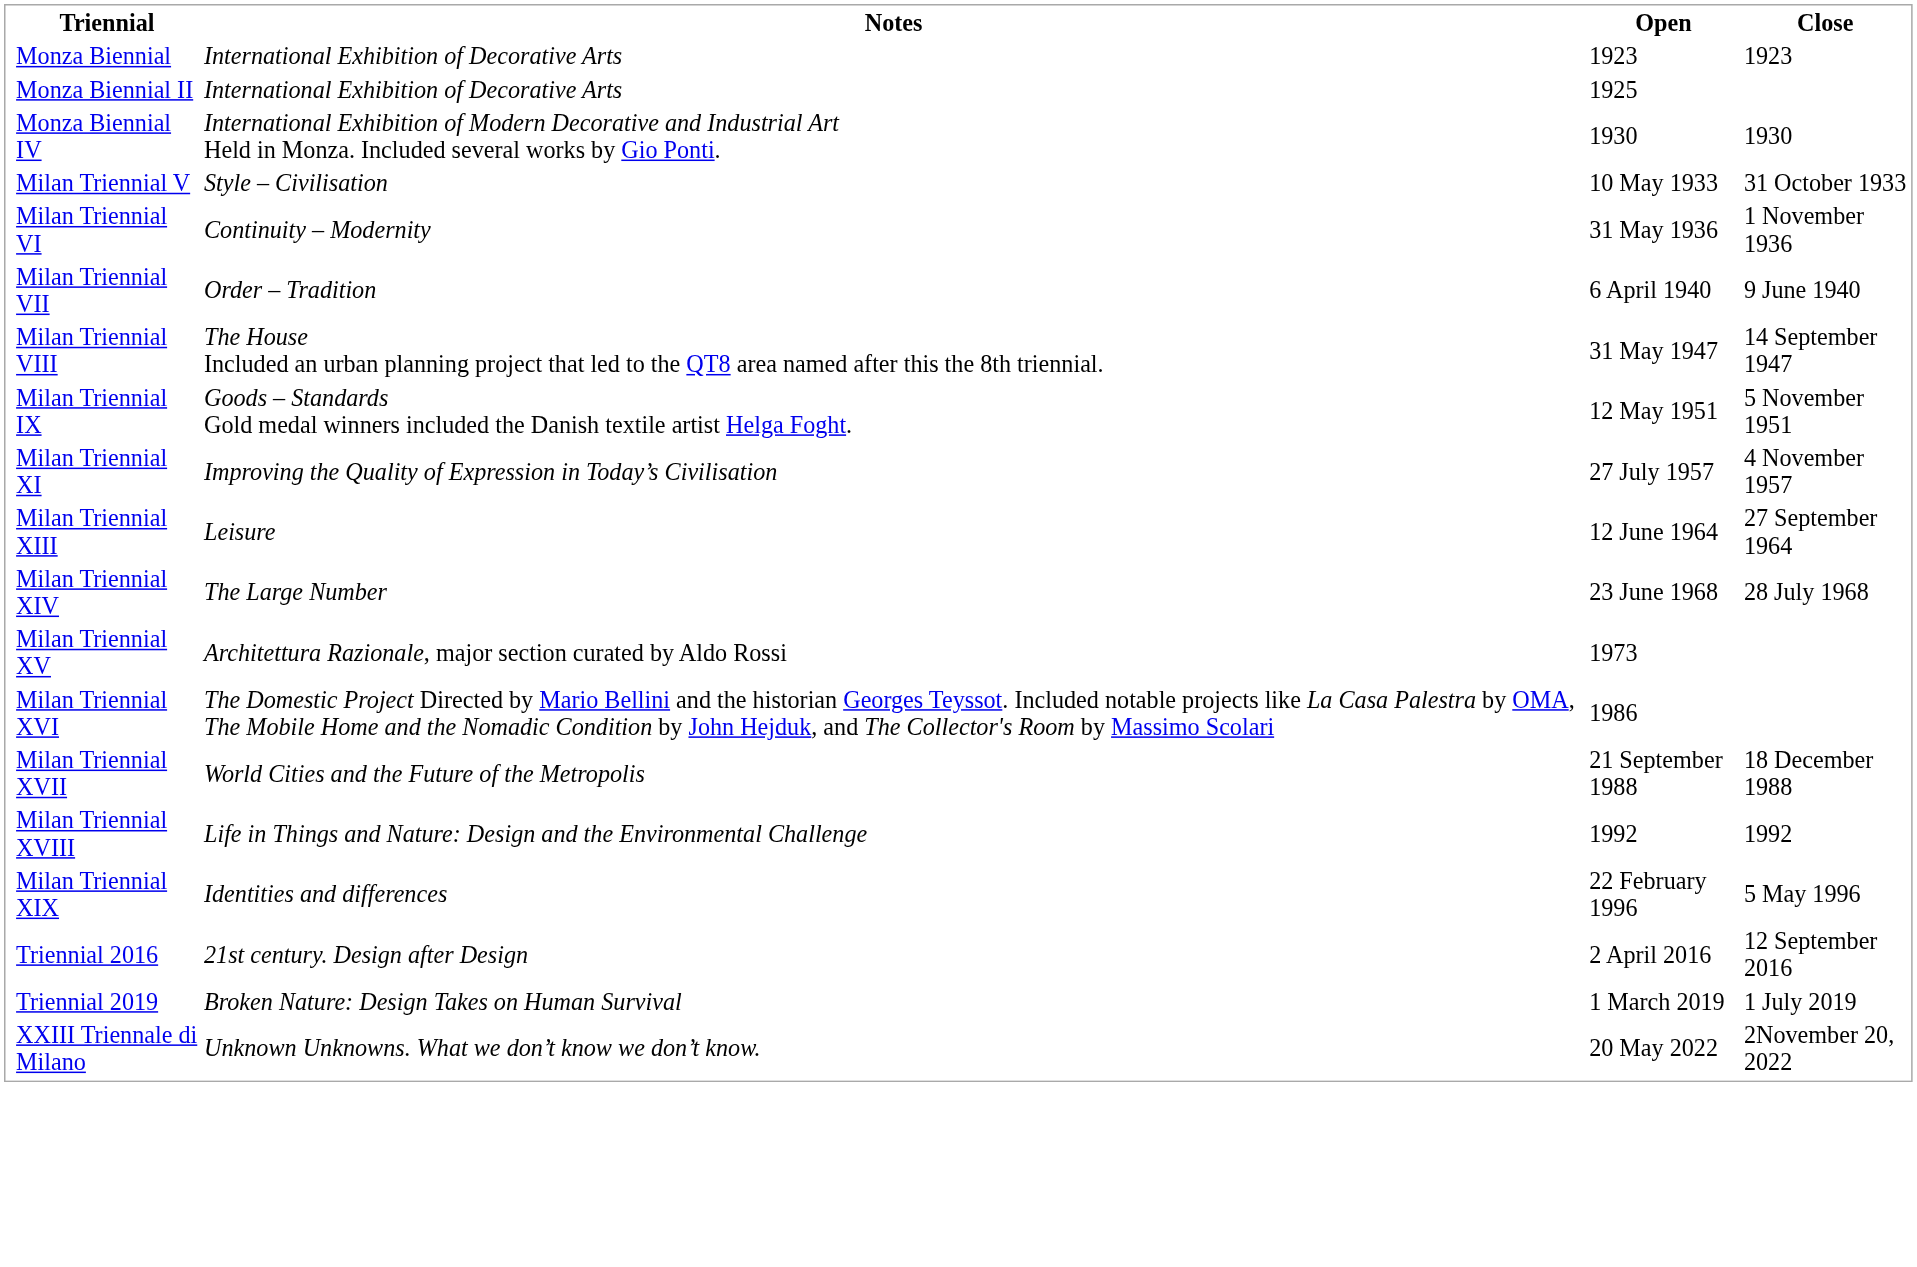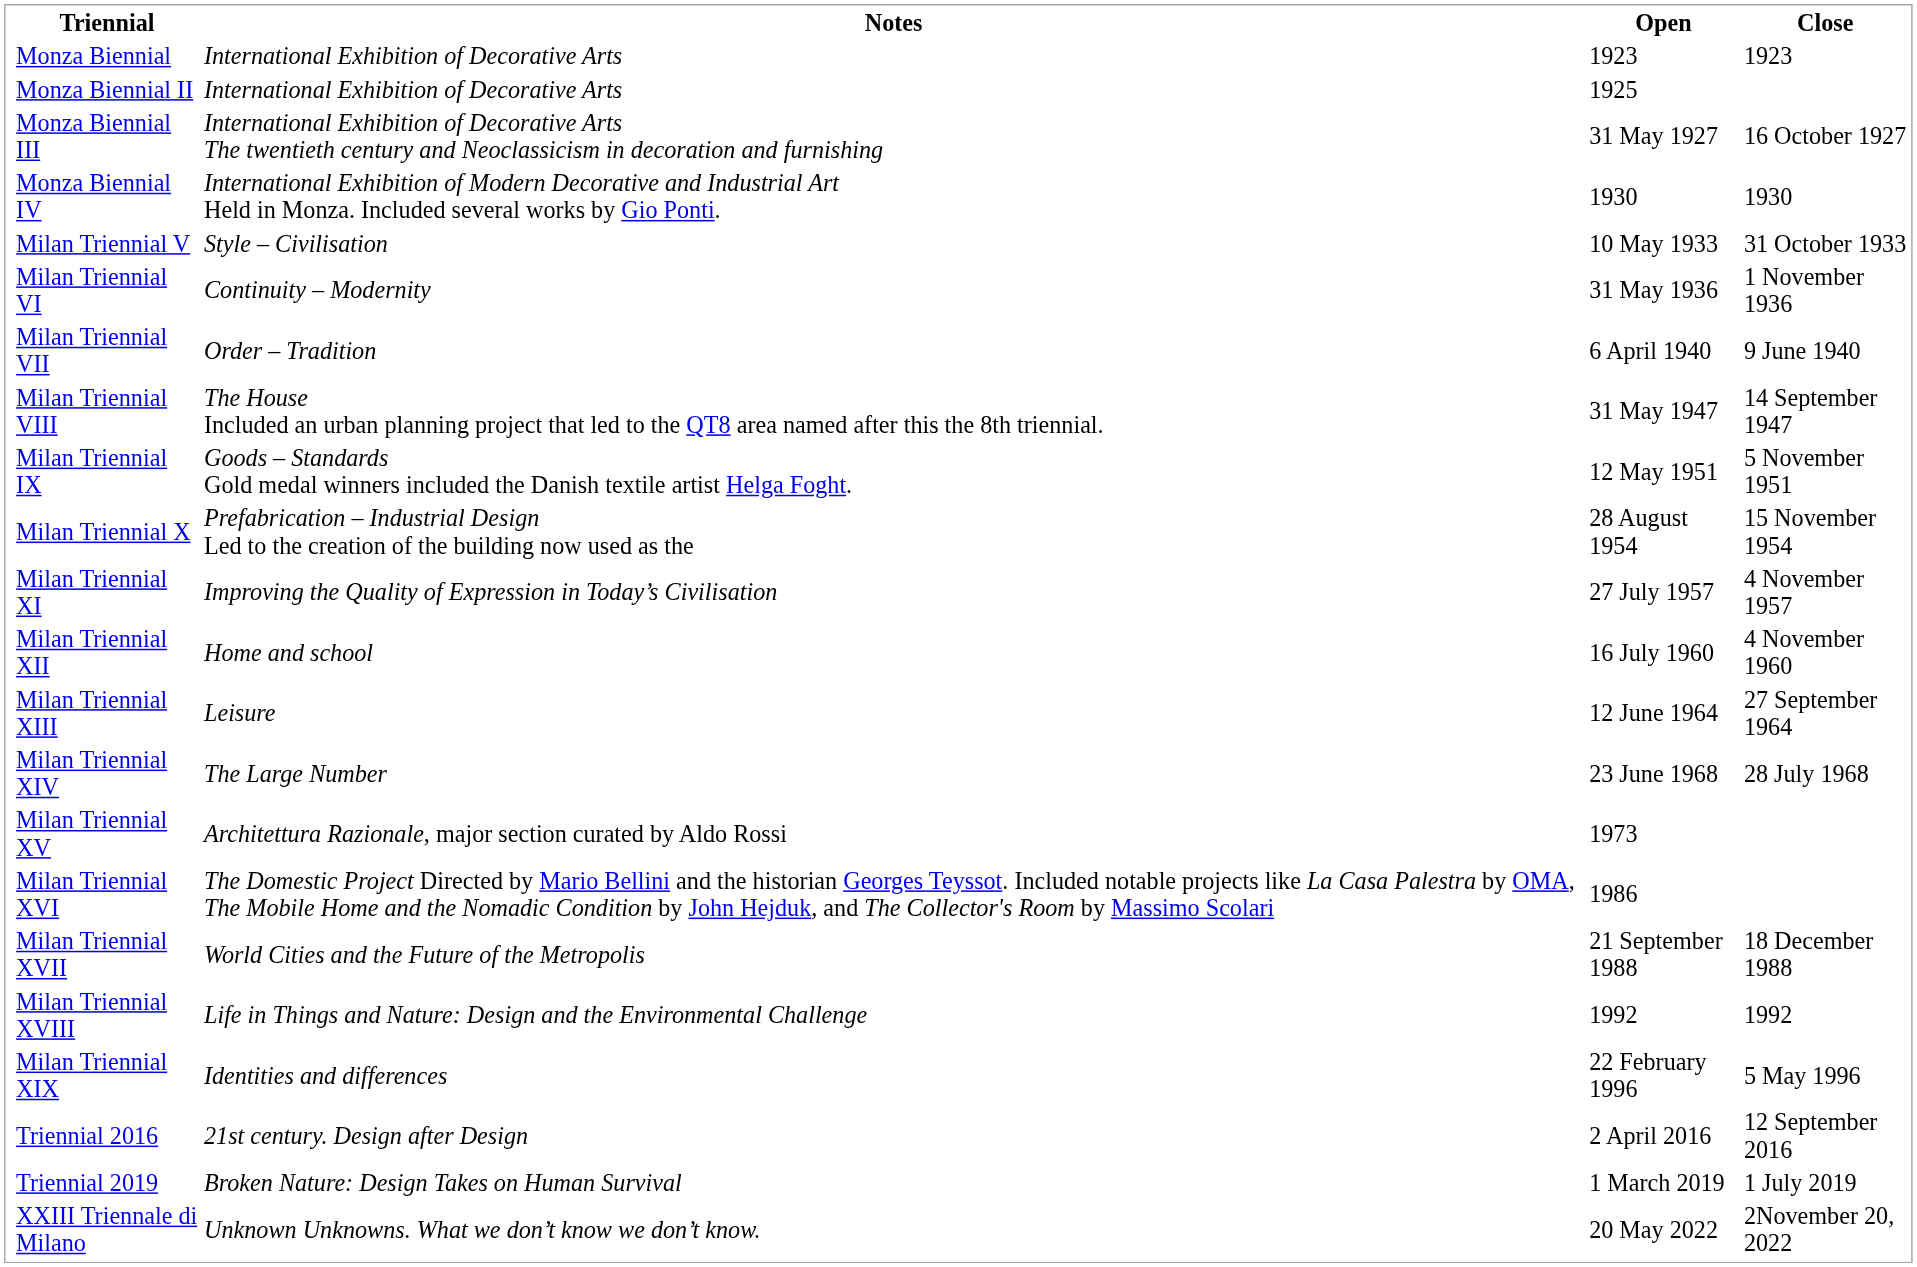 <table class="sortable" valign="top" style="border:1px solid darkgrey;">
 <tr>
 <th></th>
 <th>Triennial<br></th>
 <th>Notes</th>
 <th data-sort-type=date>Open</th>
 <th data-sort-type=date>Close</th>
 </tr>
 <tr style="border: 1px solid blue;">
 <td></td>
 <td><a href='#'>Monza Biennial</a></td>
 <td><em>International Exhibition of Decorative Arts</em></td>
 <td>1923</td>
 <td>1923</td>
 </tr>
 <tr>
 <td></td>
 <td><a href='#'>Monza Biennial II</a></td>
 <td><em>International Exhibition of Decorative Arts</em></td>
 <td>1925 </td>
+</tr>
+<tr>
+<td></td>
+<td><a href='#'>Monza Biennial III</a></td>
+<td><em>International Exhibition of Decorative Arts</em> <br><em>The twentieth century and Neoclassicism in decoration and furnishing</em></td>
+<td>31 May 1927</td>
+<td>16 October 1927</td>
 </tr>
 <tr>
 <td></td>
 <td><a href='#'>Monza Biennial IV</a></td>
 <td><em>International Exhibition of Modern Decorative and Industrial Art</em> <br>Held in Monza. Included several works by <a href='#'>Gio Ponti</a>.</td>
 <td>1930</td>
 <td>1930 </td>
 </tr>
 <tr>
 <td></td>
 <td><a href='#'>Milan Triennial V</a></td>
 <td><em>Style – Civilisation</em></td>
 <td>10 May 1933</td>
 <td>31 October 1933</td>
 </tr>
 <tr>
 <td></td>
 <td><a href='#'>Milan Triennial VI</a></td>
 <td><em>Continuity – Modernity</em></td>
 <td>31 May 1936</td>
 <td>1 November 1936</td>
 </tr>
 <tr>
 <td></td>
 <td><a href='#'>Milan Triennial VII</a></td>
 <td><em>Order – Tradition</em></td>
 <td>6 April 1940</td>
 <td>9 June 1940</td>
 </tr>
 <tr>
 <td></td>
 <td><a href='#'>Milan Triennial VIII</a></td>
 <td><em>The  House</em><br>Included an urban planning project that led to the <a href='#'>QT8</a> area named after this the 8th triennial.</td>
 <td>31 May 1947 </td>
 <td>14 September 1947</td>
 </tr>
 <tr>
 <td></td>
 <td><a href='#'>Milan Triennial IX</a></td>
 <td><em>Goods – Standards</em><br>Gold medal winners included the Danish textile artist <a href='#'>Helga Foght</a>.</td>
 <td>12 May 1951</td>
 <td>5 November 1951</td>
 </tr>
 <tr>
 <td></td>
+<td><a href='#'>Milan Triennial X</a></td>
+<td><em>Prefabrication – Industrial Design</em><br>Led to the creation of the building now used as the </td>
+<td>28 August 1954</td>
+<td>15 November 1954</td>
+</tr>
+<tr>
+<td></td>
 <td><a href='#'>Milan Triennial XI</a></td>
 <td><em>Improving the Quality of Expression in Today’s Civilisation</em></td>
 <td>27 July 1957</td>
 <td>4 November 1957 </td>
+</tr>
+<tr>
+<td></td>
+<td><a href='#'>Milan Triennial XII</a></td>
+<td><em>Home and school</em></td>
+<td>16 July 1960</td>
+<td>4 November 1960</td>
 </tr>
 <tr>
 <td></td>
 <td><a href='#'>Milan Triennial XIII</a></td>
 <td><em>Leisure</em></td>
 <td>12 June 1964</td>
 <td>27 September 1964</td>
 </tr>
 <tr>
 <td></td>
 <td><a href='#'>Milan Triennial XIV</a></td>
 <td><em>The Large Number</em></td>
 <td>23 June 1968</td>
 <td>28 July 1968</td>
 </tr>
 <tr>
 <td></td>
 <td><a href='#'>Milan Triennial XV</a></td>
 <td><em>Architettura Razionale</em>, major section curated by Aldo Rossi</td>
 <td>1973</td>
 </tr>
 <tr>
 <td></td>
 <td><a href='#'>Milan Triennial XVI</a></td>
 <td><em>The Domestic Project</em> Directed by <a href='#'>Mario Bellini</a> and the historian <a href='#'>Georges Teyssot</a>. Included notable projects like <em>La Casa Palestra</em> by <a href='#'>OMA</a>, <em>The Mobile Home and the Nomadic Condition</em> by <a href='#'>John Hejduk</a>, and <em>The Collector's Room</em> by <a href='#'>Massimo Scolari</a></td>
 <td>1986</td>
 </tr>
 <tr>
 <td></td>
 <td><a href='#'>Milan Triennial XVII</a></td>
 <td><em>World Cities and the Future of the Metropolis</em></td>
 <td>21 September 1988 </td>
 <td>18 December 1988</td>
 </tr>
 <tr>
 <td></td>
 <td><a href='#'>Milan Triennial XVIII</a></td>
 <td><em>Life in Things and Nature: Design and the Environmental Challenge</em></td>
 <td>1992</td>
 <td>1992</td>
 </tr>
 <tr>
 <td></td>
 <td><a href='#'>Milan Triennial XIX</a></td>
 <td><em>Identities and differences</em></td>
 <td>22 February 1996</td>
 <td>5 May 1996</td>
 </tr>
 <tr>
 <td></td>
 <td><a href='#'>Triennial 2016</a></td>
 <td><em>21st century. Design after Design</em></td>
 <td>2 April 2016</td>
 <td>12 September 2016</td>
 </tr>
 <tr>
 <td></td>
 <td><a href='#'>Triennial 2019</a></td>
 <td><em>Broken Nature: Design Takes on Human Survival</em></td>
 <td>1 March 2019</td>
 <td>1 July 2019</td>
 </tr>
 <tr>
 <td></td>
 <td><a href='#'>XXIII Triennale di Milano</a></td>
 <td><em>Unknown Unknowns. What we don’t know we don’t know.</em></td>
 <td>20 May 2022</td>
 <td>2November 20, 2022</td>
 </tr>
 </table>
